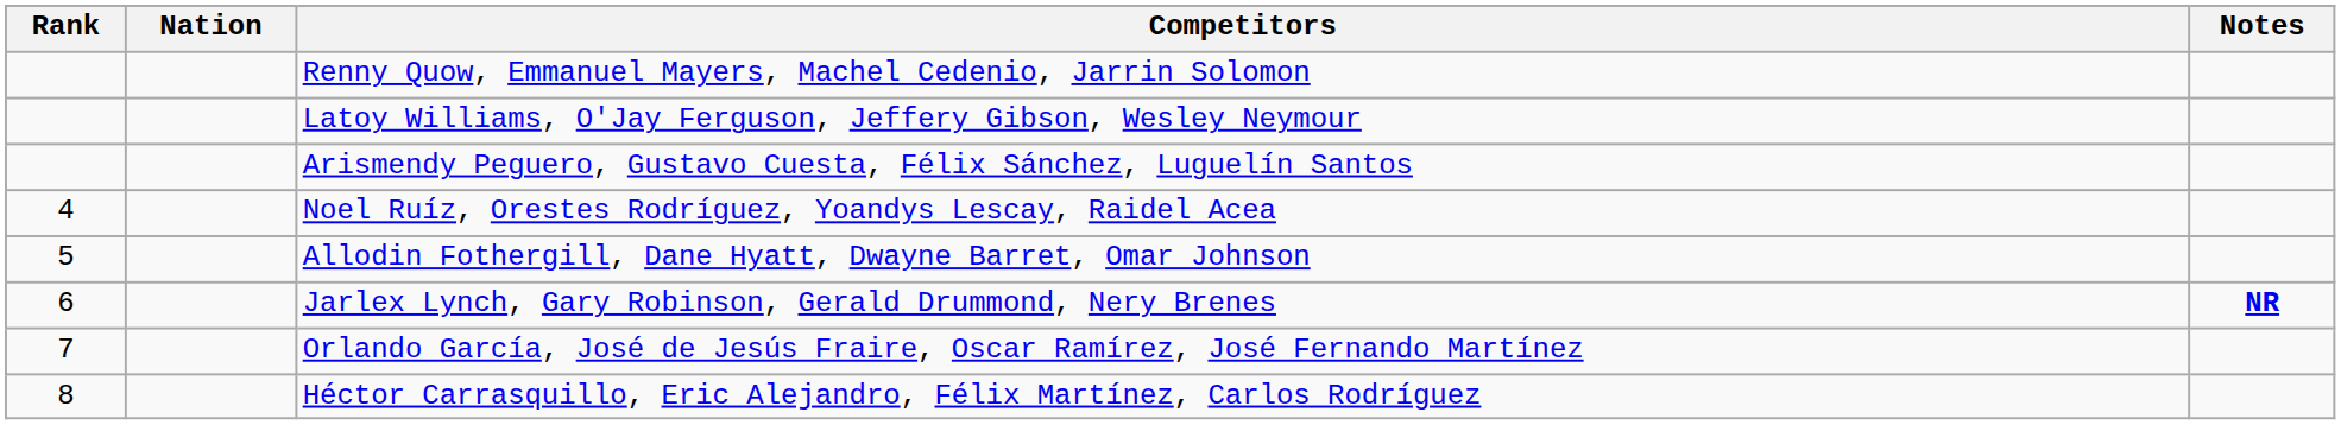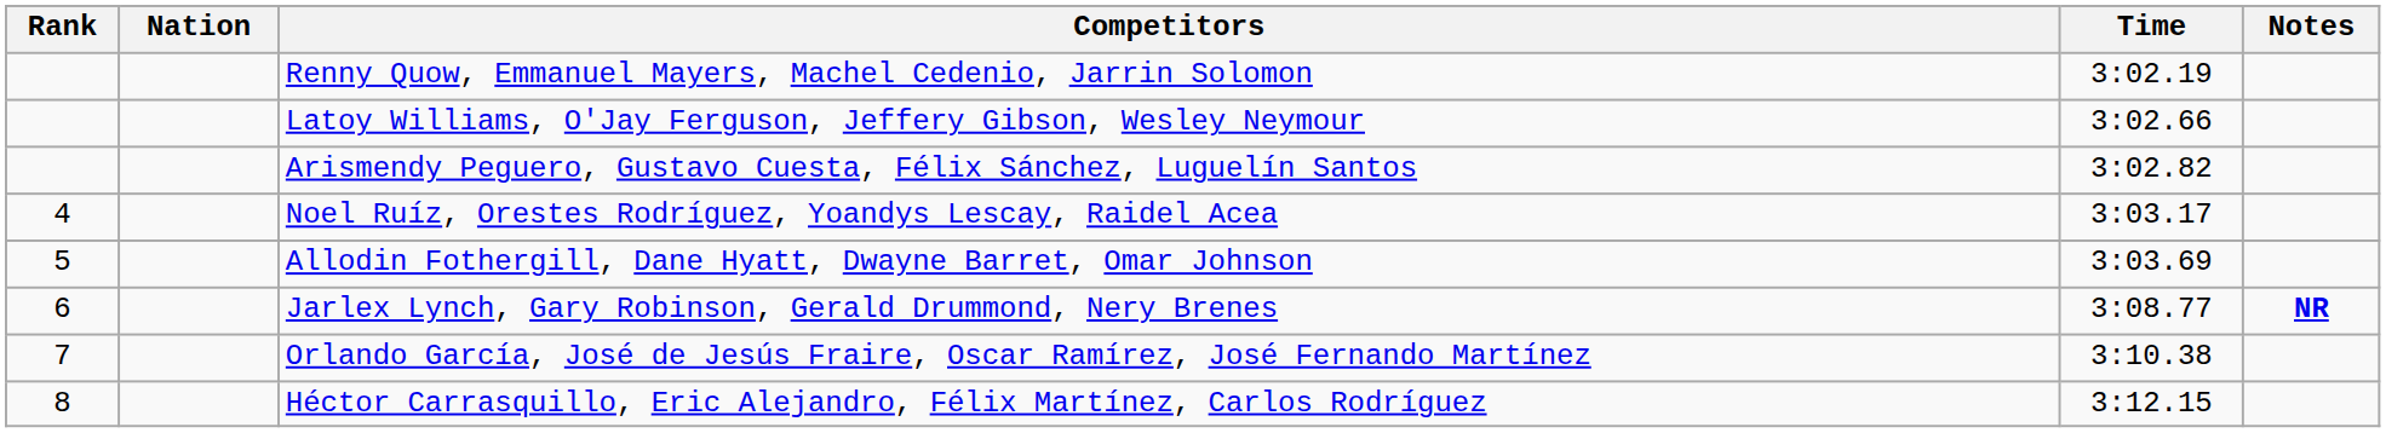 <table class="wikitable sortable" width=80% style="text-align:center; font-size:95%">
 <tr>
 <th>Rank</th>
 <th>Nation</th>
 <th>Competitors</th>
+<th>Time</th>
 <th>Notes</th>
 </tr>
 <tr>
 <td></td>
 <td align=left></td>
 <td align=left><a href='#'>Renny Quow</a>, <a href='#'>Emmanuel Mayers</a>, <a href='#'>Machel Cedenio</a>, <a href='#'>Jarrin Solomon</a></td>
+<td>3:02.19</td>
 <td></td>
 </tr>
 <tr>
 <td></td>
 <td align=left></td>
 <td align=left><a href='#'>Latoy Williams</a>, <a href='#'>O'Jay Ferguson</a>, <a href='#'>Jeffery Gibson</a>, <a href='#'>Wesley Neymour</a></td>
+<td>3:02.66</td>
 <td></td>
 </tr>
 <tr>
 <td></td>
 <td align=left></td>
 <td align=left><a href='#'>Arismendy Peguero</a>, <a href='#'>Gustavo Cuesta</a>, <a href='#'>Félix Sánchez</a>, <a href='#'>Luguelín Santos</a></td>
+<td>3:02.82</td>
 <td></td>
 </tr>
 <tr>
 <td>4</td>
 <td align=left></td>
 <td align=left><a href='#'>Noel Ruíz</a>, <a href='#'>Orestes Rodríguez</a>, <a href='#'>Yoandys Lescay</a>, <a href='#'>Raidel Acea</a></td>
+<td>3:03.17</td>
 <td></td>
 </tr>
 <tr>
 <td>5</td>
 <td align=left></td>
 <td align=left><a href='#'>Allodin Fothergill</a>, <a href='#'>Dane Hyatt</a>, <a href='#'>Dwayne Barret</a>, <a href='#'>Omar Johnson</a></td>
+<td>3:03.69</td>
 <td></td>
 </tr>
 <tr>
 <td>6</td>
 <td align=left></td>
 <td align=left><a href='#'>Jarlex Lynch</a>, <a href='#'>Gary Robinson</a>, <a href='#'>Gerald Drummond</a>, <a href='#'>Nery Brenes</a></td>
+<td>3:08.77</td>
 <td><strong><a href='#'>NR</a></strong></td>
 </tr>
 <tr>
 <td>7</td>
 <td align=left></td>
 <td align=left><a href='#'>Orlando García</a>, <a href='#'>José de Jesús Fraire</a>, <a href='#'>Oscar Ramírez</a>, <a href='#'>José Fernando Martínez</a></td>
+<td>3:10.38</td>
 <td></td>
 </tr>
 <tr>
 <td>8</td>
 <td align=left></td>
 <td align=left><a href='#'>Héctor Carrasquillo</a>, <a href='#'>Eric Alejandro</a>, <a href='#'>Félix Martínez</a>, <a href='#'>Carlos Rodríguez</a></td>
+<td>3:12.15</td>
 <td></td>
 </tr>
 </table>
